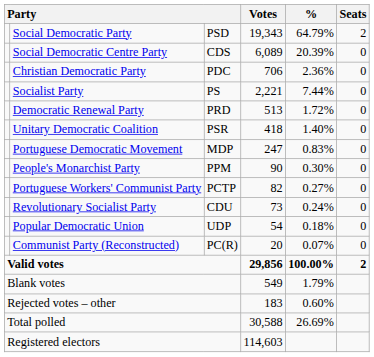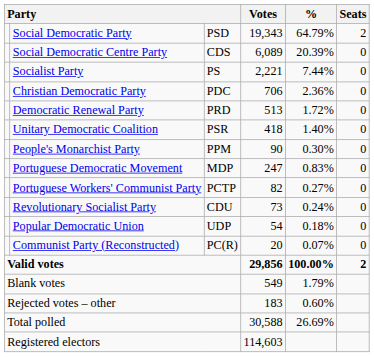 <table class="wikitable" border="1" style="text-align:right;">
 <tr>
 <th style="text-align:left;" colspan=3>Party</th>
 <th align=center width="50">Votes</th>
 <th align=center width="50">%</th>
 <th align=center>Seats</th>
 </tr>
 <tr>
 <td></td>
 <td align=left><a href='#'>Social Democratic Party</a></td>
 <td align=left>PSD</td>
 <td>19,343</td>
 <td>64.79%</td>
 <td>2</td>
 </tr>
 <tr>
 <td></td>
 <td align=left style="white-space: nowrap;"><a href='#'>Social Democratic Centre Party</a></td>
 <td align=left>CDS</td>
 <td>6,089</td>
 <td>20.39%</td>
 <td>0</td>
 </tr>
 <tr>
 <td></td>
+<td align=left><a href='#'>Socialist Party</a></td>
+<td align=left>PS</td>
+<td>2,221</td>
+<td>7.44%</td>
+<td>0</td>
+</tr>
+<tr>
+<td></td>
 <td align=left style="white-space: nowrap;"><a href='#'>Christian Democratic Party</a></td>
 <td align=left>PDC</td>
 <td>706</td>
 <td>2.36%</td>
-<td>0</td>
-</tr>
-<tr>
-<td></td>
-<td align=left><a href='#'>Socialist Party</a></td>
-<td align=left>PS</td>
-<td>2,221</td>
-<td>7.44%</td>
 <td>0</td>
 </tr>
 <tr>
 <td></td>
 <td align=left><a href='#'>Democratic Renewal Party</a></td>
 <td align=left>PRD</td>
 <td>513</td>
 <td>1.72%</td>
 <td>0</td>
 </tr>
 <tr>
 <td></td>
 <td align=left style="white-space: nowrap;"><a href='#'>Unitary Democratic Coalition</a></td>
 <td align=left>PSR</td>
 <td>418</td>
 <td>1.40%</td>
 <td>0</td>
 </tr>
 <tr>
 <td></td>
+<td align=left><a href='#'>People's Monarchist Party</a></td>
+<td align=left>PPM</td>
+<td>90</td>
+<td>0.30%</td>
+<td>0</td>
+</tr>
+<tr>
+<td></td>
 <td align=left><a href='#'>Portuguese Democratic Movement</a></td>
 <td align=left>MDP</td>
 <td>247</td>
 <td>0.83%</td>
-<td>0</td>
-</tr>
-<tr>
-<td></td>
-<td align=left><a href='#'>People's Monarchist Party</a></td>
-<td align=left>PPM</td>
-<td>90</td>
-<td>0.30%</td>
 <td>0</td>
 </tr>
 <tr>
 <td></td>
 <td align=left><a href='#'>Portuguese Workers' Communist Party</a></td>
 <td align=left>PCTP</td>
 <td>82</td>
 <td>0.27%</td>
 <td>0</td>
 </tr>
 <tr>
 <td></td>
 <td align=left><a href='#'>Revolutionary Socialist Party</a></td>
 <td align=left>CDU</td>
 <td>73</td>
 <td>0.24%</td>
 <td>0</td>
 </tr>
 <tr>
 <td></td>
 <td align=left><a href='#'>Popular Democratic Union</a></td>
 <td align=left>UDP</td>
 <td>54</td>
 <td>0.18%</td>
 <td>0</td>
 </tr>
 <tr>
 <td></td>
 <td align=left><a href='#'>Communist Party (Reconstructed)</a></td>
 <td align=left>PC(R)</td>
 <td>20</td>
 <td>0.07%</td>
 <td>0</td>
 </tr>
 <tr style="font-weight:bold">
 <td align=left colspan=3>Valid votes</td>
 <td>29,856</td>
 <td>100.00%</td>
 <td>2</td>
 </tr>
 <tr>
 <td align=left colspan=3>Blank votes</td>
 <td>549</td>
 <td>1.79%</td>
 <td></td>
 </tr>
 <tr>
 <td align=left colspan=3>Rejected votes – other</td>
 <td>183</td>
 <td>0.60%</td>
 <td></td>
 </tr>
 <tr>
 <td align=left colspan=3>Total polled</td>
 <td>30,588</td>
 <td>26.69%</td>
 <td></td>
 </tr>
 <tr>
 <td align=left colspan=3>Registered electors</td>
 <td>114,603</td>
 <td></td>
 <td></td>
 </tr>
 </table>
